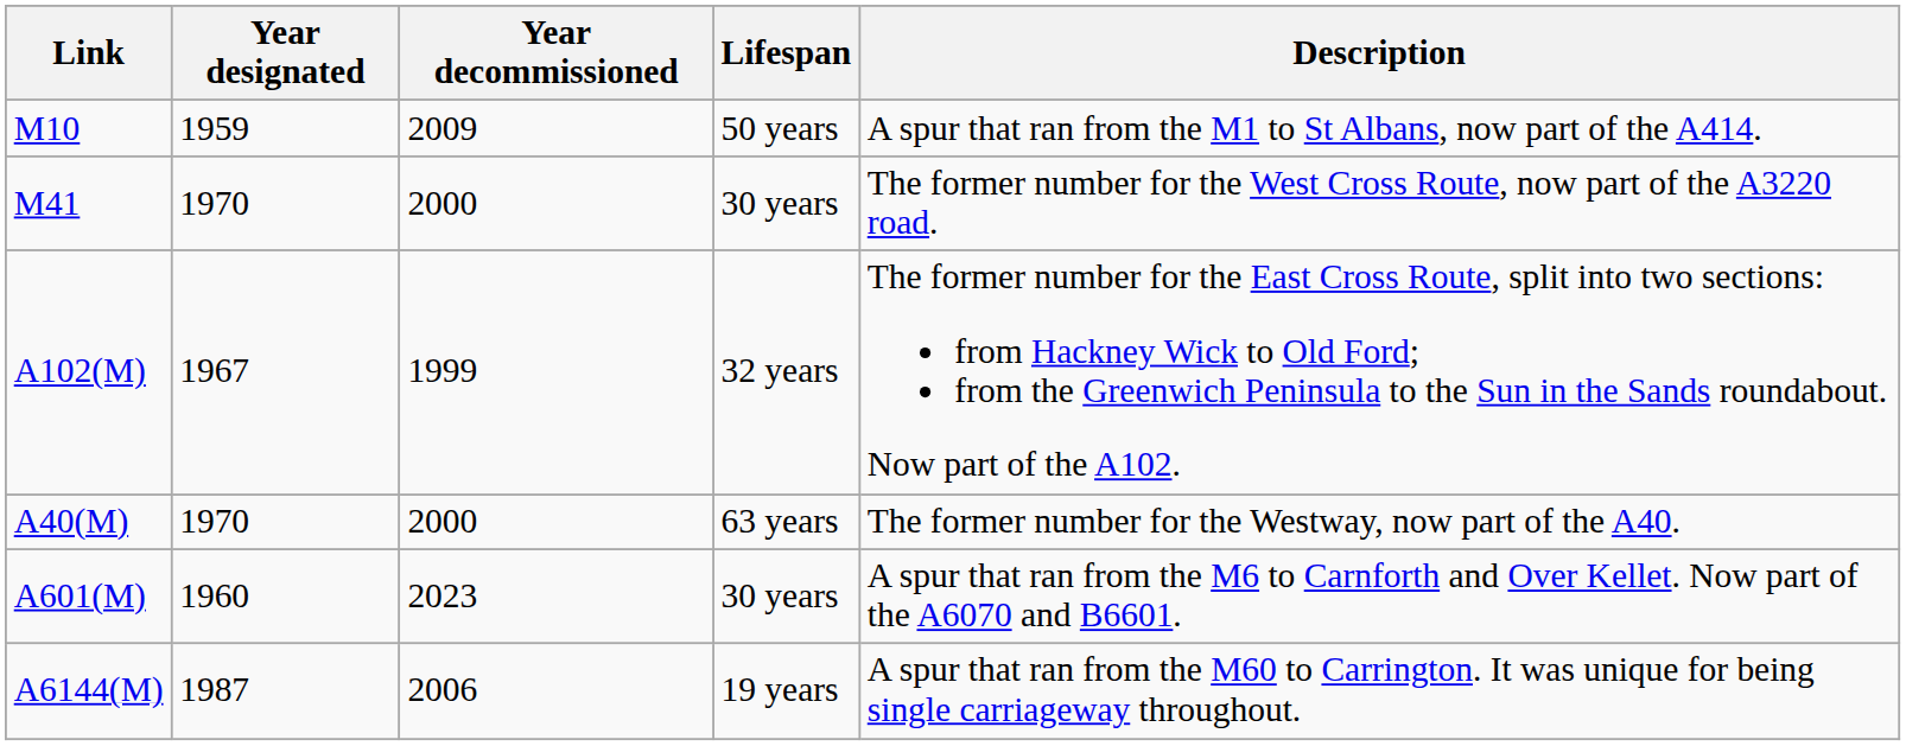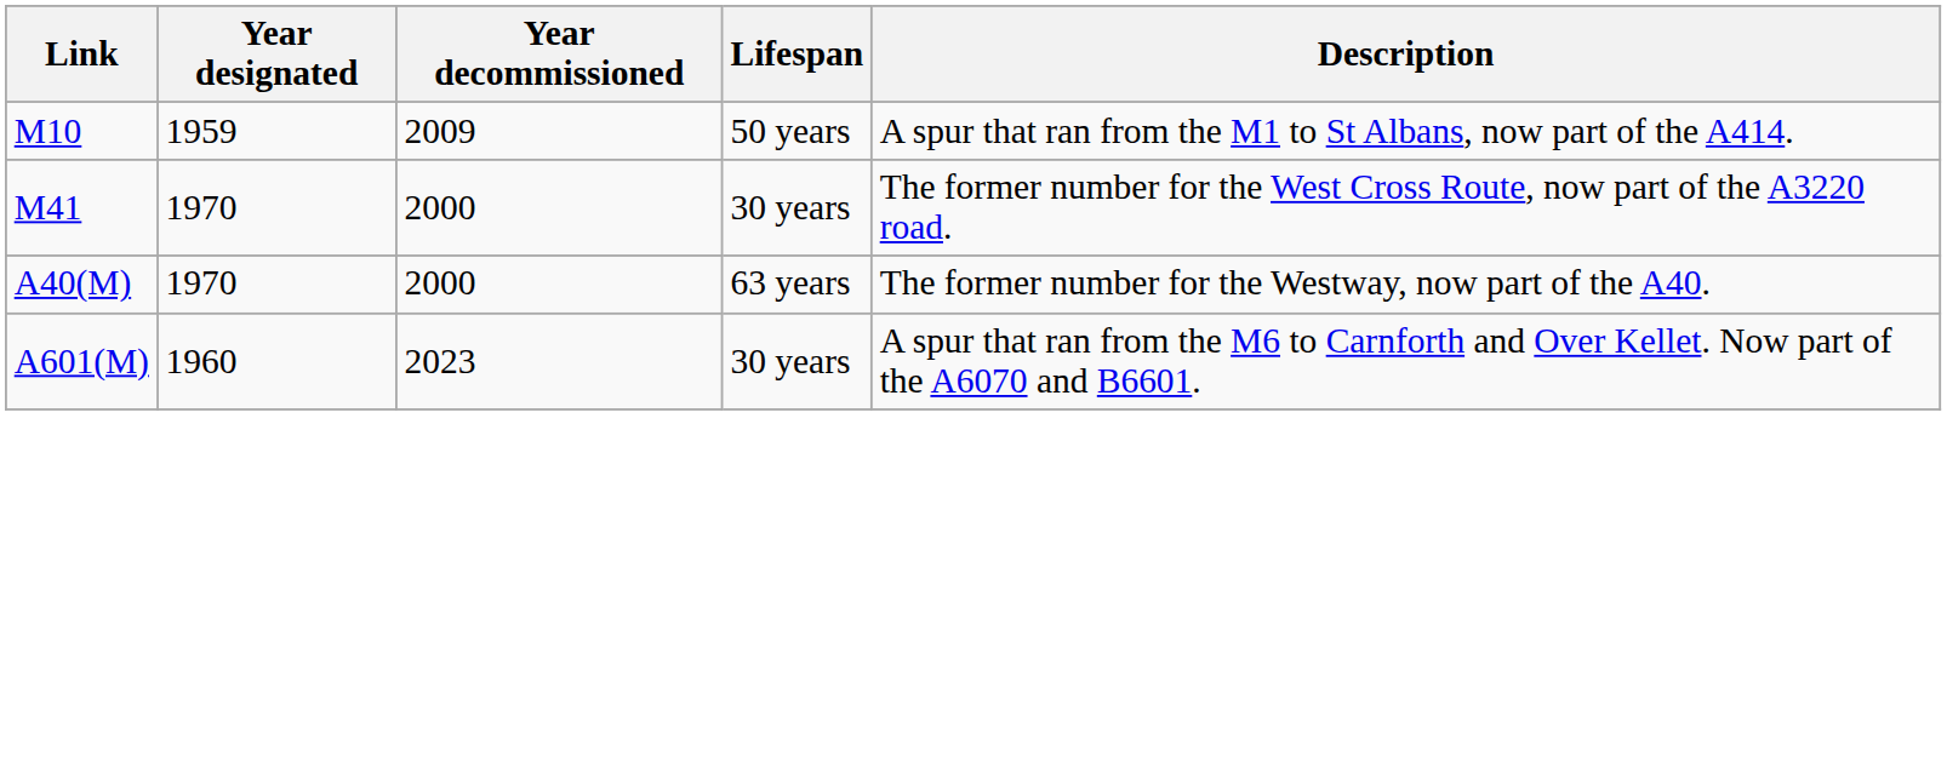 <table class="wikitable">
 <tr>
 <th>Link</th>
 <th>Year designated</th>
 <th>Year decommissioned</th>
 <th>Lifespan</th>
 <th>Description</th>
 </tr>
 <tr>
 <td><a href='#'>M10</a></td>
 <td>1959</td>
 <td>2009</td>
 <td>50 years</td>
 <td>A spur that ran from the <a href='#'>M1</a> to <a href='#'>St Albans</a>, now part of the <a href='#'>A414</a>.</td>
 </tr>
 <tr>
 <td><a href='#'>M41</a></td>
 <td>1970</td>
 <td>2000</td>
 <td>30 years</td>
 <td>The former number for the <a href='#'>West Cross Route</a>, now part of the <a href='#'>A3220 road</a>.</td>
 </tr>
 <tr>
-<td><a href='#'>A102(M)</a></td>
-<td>1967</td>
-<td>1999</td>
-<td>32 years</td>
-<td>The former number for the <a href='#'>East Cross Route</a>, split into two sections:<br><ul><li>from <a href='#'>Hackney Wick</a> to <a href='#'>Old Ford</a>;</li><li>from the <a href='#'>Greenwich Peninsula</a> to the <a href='#'>Sun in the Sands</a> roundabout.</li></ul>Now part of the <a href='#'>A102</a>.</td>
-</tr>
-<tr>
 <td><a href='#'>A40(M)</a></td>
 <td>1970</td>
 <td>2000</td>
 <td>63 years</td>
 <td>The former number for the Westway, now part of the <a href='#'>A40</a>.</td>
 </tr>
 <tr>
 <td><a href='#'>A601(M)</a></td>
 <td>1960</td>
 <td>2023</td>
 <td>30 years</td>
 <td>A spur that ran from the <a href='#'>M6</a> to <a href='#'>Carnforth</a> and <a href='#'>Over Kellet</a>. Now part of the <a href='#'>A6070</a> and <a href='#'>B6601</a>.</td>
 </tr>
-<tr>
-<td><a href='#'>A6144(M)</a></td>
-<td>1987</td>
-<td>2006</td>
-<td>19 years</td>
-<td>A spur that ran from the <a href='#'>M60</a> to <a href='#'>Carrington</a>. It was unique for being <a href='#'>single carriageway</a> throughout.</td>
-</tr>
 </table>
